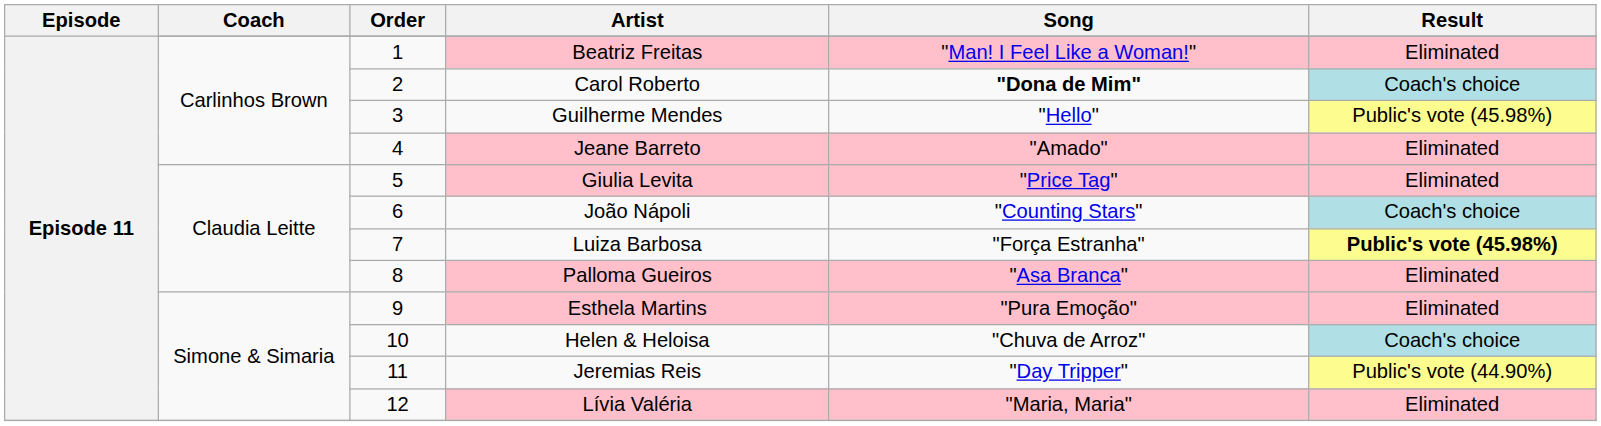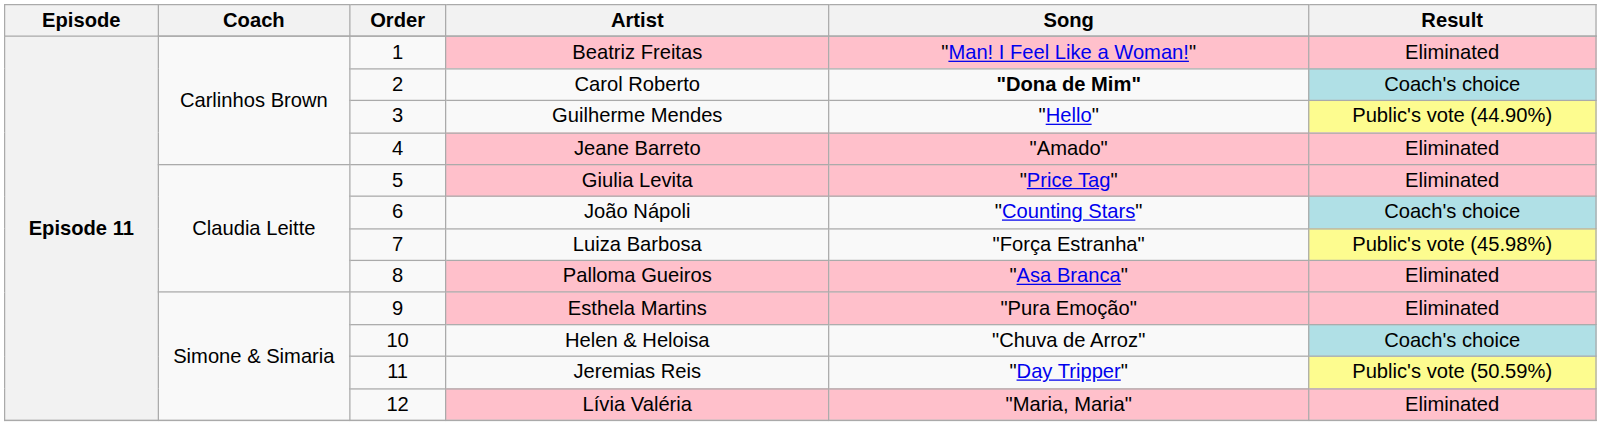 <table class="wikitable" style="text-align:center; width:100%;">
 <tr>
 <th scope="col" width="08%">Episode</th>
 <th scope="col" width="10%">Coach</th>
 <th scope="col" width="05%">Order</th>
 <th scope="col" width="20%">Artist</th>
 <th scope="col" width="25%">Song</th>
 <th scope="col" width="15%">Result</th>
 </tr>
 <tr>
 <th scope="col" rowspan=13>Episode 11<br><small></small></th>
 </tr>
 <tr>
 <td rowspan=4>Carlinhos Brown</td>
 <td>1</td>
 <td bgcolor=FFC0CB>Beatriz Freitas</td>
 <td bgcolor=FFC0CB>"<a href='#'>Man! I Feel Like a Woman!</a>"</td>
 <td bgcolor=FFC0CB>Eliminated</td>
 </tr>
 <tr>
 <td>2</td>
 <td>Carol Roberto</td>
 <td><strong>"Dona de Mim"</strong></td>
 <td bgcolor=B0E0E6>Coach's choice</td>
 </tr>
 <tr>
 <td>3</td>
 <td>Guilherme Mendes</td>
 <td>"<a href='#'>Hello</a>"</td>
-<td bgcolor=FDFC8F>Public's vote (45.98%)</td>
+<td bgcolor=FDFC8F>Public's vote (44.90%)</td>
 </tr>
 <tr>
 <td>4</td>
 <td bgcolor=FFC0CB>Jeane Barreto</td>
 <td bgcolor=FFC0CB>"Amado"</td>
 <td bgcolor=FFC0CB>Eliminated</td>
 </tr>
 <tr>
 <td rowspan=4>Claudia Leitte</td>
 <td>5</td>
 <td bgcolor=FFC0CB>Giulia Levita</td>
 <td bgcolor=FFC0CB>"<a href='#'>Price Tag</a>"</td>
 <td bgcolor=FFC0CB>Eliminated</td>
 </tr>
 <tr>
 <td>6</td>
 <td>João Nápoli</td>
 <td>"<a href='#'>Counting Stars</a>"</td>
 <td bgcolor=B0E0E6>Coach's choice</td>
 </tr>
 <tr>
 <td>7</td>
 <td>Luiza Barbosa</td>
 <td>"Força Estranha"</td>
-<td bgcolor=FDFC8F><strong>Public's vote (45.98%)</strong></td>
+<td bgcolor=FDFC8F>Public's vote (45.98%)</td>
 </tr>
 <tr>
 <td>8</td>
 <td bgcolor=FFC0CB>Palloma Gueiros</td>
 <td bgcolor=FFC0CB>"<a href='#'>Asa Branca</a>"</td>
 <td bgcolor=FFC0CB>Eliminated</td>
 </tr>
 <tr>
 <td rowspan=4>Simone & Simaria</td>
 <td>9</td>
 <td bgcolor=FFC0CB>Esthela Martins</td>
 <td bgcolor=FFC0CB>"Pura Emoção"</td>
 <td bgcolor=FFC0CB>Eliminated</td>
 </tr>
 <tr>
 <td>10</td>
 <td>Helen & Heloisa</td>
 <td>"Chuva de Arroz"</td>
 <td bgcolor=B0E0E6>Coach's choice</td>
 </tr>
 <tr>
 <td>11</td>
 <td>Jeremias Reis</td>
 <td>"<a href='#'>Day Tripper</a>"</td>
-<td bgcolor=FDFC8F>Public's vote (44.90%)</td>
+<td bgcolor=FDFC8F>Public's vote (50.59%)</td>
 </tr>
 <tr>
 <td>12</td>
 <td bgcolor=FFC0CB>Lívia Valéria</td>
 <td bgcolor=FFC0CB>"Maria, Maria"</td>
 <td bgcolor=FFC0CB>Eliminated</td>
 </tr>
 <tr>
 </tr>
 </table>
